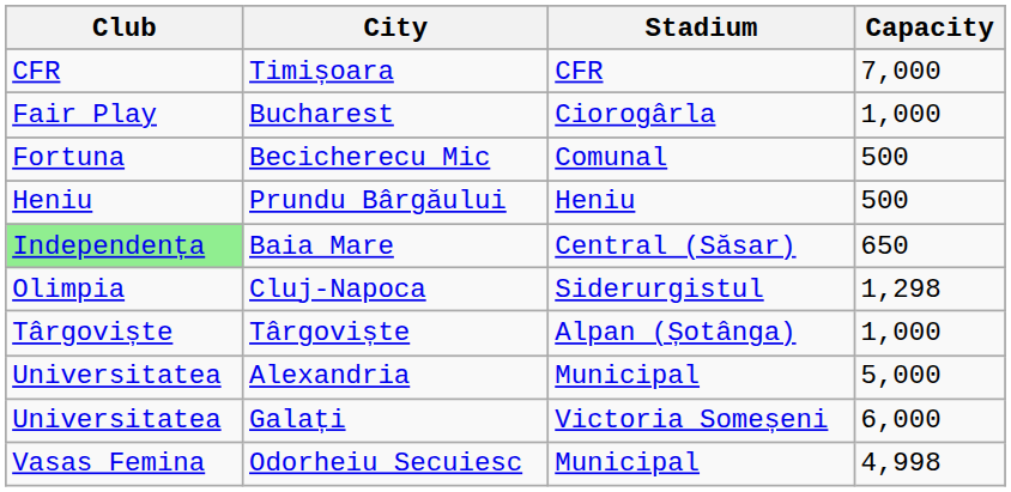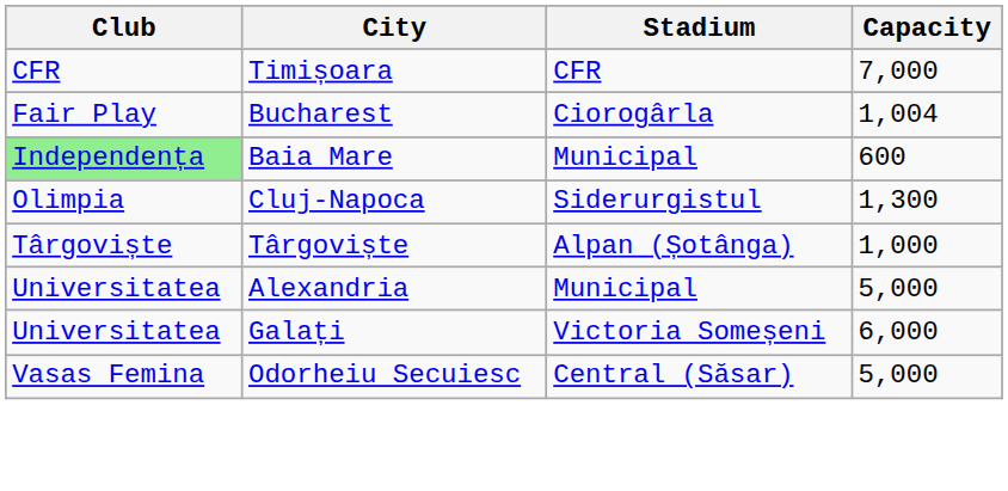 <table class="wikitable sortable" width="55%">
 <tr>
 <th>Club</th>
 <th>City</th>
 <th>Stadium</th>
 <th data-sort-type="number">Capacity</th>
 </tr>
 <tr>
 <td><a href='#'>CFR</a></td>
 <td><a href='#'>Timișoara</a></td>
 <td><a href='#'>CFR</a></td>
 <td>7,000</td>
 </tr>
 <tr>
 <td><a href='#'>Fair Play</a></td>
 <td><a href='#'>Bucharest</a></td>
 <td><a href='#'>Ciorogârla</a></td>
-<td>1,000</td>
-</tr>
-<tr>
-<td><a href='#'>Fortuna</a></td>
-<td><a href='#'>Becicherecu Mic</a></td>
-<td><a href='#'>Comunal</a></td>
-<td>500</td>
-</tr>
-<tr>
-<td><a href='#'>Heniu</a></td>
-<td><a href='#'>Prundu Bârgăului</a></td>
-<td><a href='#'>Heniu</a></td>
-<td>500</td>
+<td>1,004</td>
 </tr>
 <tr>
 <td style="background: lightgreen;"><a href='#'>Independența</a></td>
 <td><a href='#'>Baia Mare</a></td>
-<td><a href='#'>Central (Săsar)</a></td>
-<td>650</td>
+<td><a href='#'>Municipal</a></td>
+<td>600</td>
 </tr>
 <tr>
 <td><a href='#'>Olimpia</a></td>
 <td><a href='#'>Cluj-Napoca</a></td>
 <td><a href='#'>Siderurgistul</a></td>
-<td>1,298</td>
+<td>1,300</td>
 </tr>
 <tr>
 <td><a href='#'>Târgoviște</a></td>
 <td><a href='#'>Târgoviște</a></td>
 <td><a href='#'>Alpan (Șotânga)</a></td>
 <td>1,000</td>
 </tr>
 <tr>
 <td><a href='#'>Universitatea</a></td>
 <td><a href='#'>Alexandria</a></td>
 <td><a href='#'>Municipal</a></td>
 <td>5,000</td>
 </tr>
 <tr>
 <td><a href='#'>Universitatea</a></td>
 <td><a href='#'>Galați</a></td>
 <td><a href='#'>Victoria Someșeni</a></td>
 <td>6,000</td>
 </tr>
 <tr>
 <td><a href='#'>Vasas Femina</a></td>
 <td><a href='#'>Odorheiu Secuiesc</a></td>
-<td><a href='#'>Municipal</a></td>
-<td>4,998</td>
+<td><a href='#'>Central (Săsar)</a></td>
+<td>5,000</td>
 </tr>
 </table>
